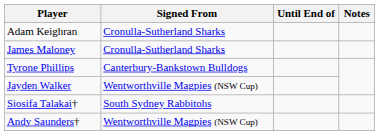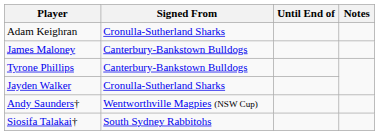 <table class="wikitable" style="font-size:90%">
 <tr bgcolor="#efefef">
 <th width="120">Player</th>
 <th width="220">Signed From</th>
 <th width="80">Until End of</th>
 <th width="40">Notes</th>
 </tr>
 <tr>
 <td>Adam Keighran</td>
 <td> <a href='#'>Cronulla-Sutherland Sharks</a></td>
 <td></td>
 <td></td>
 </tr>
 <tr>
 <td><a href='#'>James Maloney</a></td>
-<td> <a href='#'>Cronulla-Sutherland Sharks</a></td>
+<td> <a href='#'>Canterbury-Bankstown Bulldogs</a></td>
 <td></td>
 <td></td>
 </tr>
 <tr>
 <td><a href='#'>Tyrone Phillips</a></td>
 <td> <a href='#'>Canterbury-Bankstown Bulldogs</a></td>
 <td></td>
 <td rowspan=2></td>
 </tr>
 <tr>
 <td><a href='#'>Jayden Walker</a></td>
+<td> <a href='#'>Cronulla-Sutherland Sharks</a></td>
+<td></td>
+</tr>
+<tr>
+<td><a href='#'>Andy Saunders</a>†</td>
 <td> <a href='#'>Wentworthville Magpies</a> <small>(NSW Cup)</small></td>
+<td></td>
 <td></td>
 </tr>
 <tr>
 <td><a href='#'>Siosifa Talakai</a>†</td>
 <td> <a href='#'>South Sydney Rabbitohs</a></td>
 <td></td>
 <td></td>
 </tr>
-<tr>
-<td><a href='#'>Andy Saunders</a>†</td>
-<td> <a href='#'>Wentworthville Magpies</a> <small>(NSW Cup)</small></td>
-<td></td>
-<td></td>
-</tr>
 </table>
